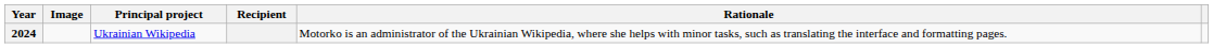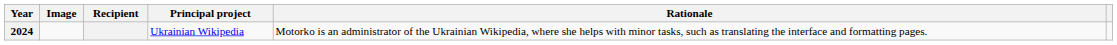 <table class="wikitable sortable plainrowheaders" style="width: 100%;">
 <tr>
 <th scope=col>Year</th>
 <th scope=col>Image</th>
+<th scope=col>Recipient</th>
 <th scope=col>Principal project</th>
-<th scope=col>Recipient</th>
 <th scope=col class="unsortable">Rationale</th>
 <th scope=col class="unsortable"></th>
 </tr>
 <tr>
 <th>2024</th>
 <td></td>
+<th scope="row"></th>
 <td><a href='#'>Ukrainian Wikipedia</a></td>
-<th scope="row"></th>
 <td>Motorko is an administrator of the Ukrainian Wikipedia, where she helps with minor tasks, such as translating the interface and formatting pages.</td>
 <td style="text-align:center;"></td>
 </tr>
 </table>
